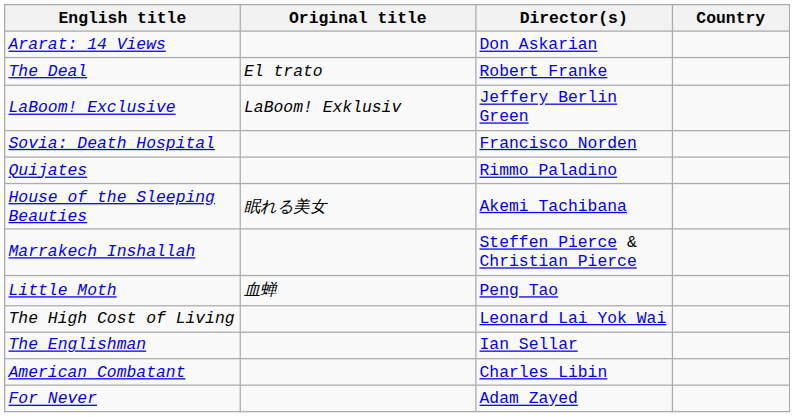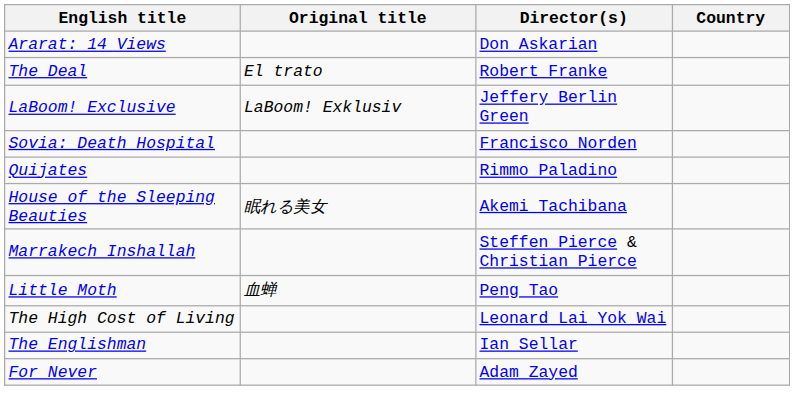 <table class="sortable wikitable" width=100% cellpadding="5">
 <tr>
 <th width="30%">English title</th>
 <th width="30%">Original title</th>
 <th width="25%">Director(s)</th>
 <th width="15%">Country</th>
 </tr>
 <tr>
 <td><em><a href='#'>Ararat: 14 Views</a></em></td>
 <td></td>
 <td><a href='#'>Don Askarian</a></td>
 <td></td>
 </tr>
 <tr>
 <td><em><a href='#'>The Deal</a></em></td>
 <td><em>El trato</em></td>
 <td><a href='#'>Robert Franke</a></td>
 <td></td>
 </tr>
 <tr>
 <td><em><a href='#'>LaBoom! Exclusive</a></em></td>
 <td><em>LaBoom! Exklusiv</em></td>
 <td><a href='#'>Jeffery Berlin Green</a></td>
 <td></td>
 </tr>
 <tr>
 <td><em><a href='#'>Sovia: Death Hospital</a></em></td>
 <td></td>
 <td><a href='#'>Francisco Norden</a></td>
 <td></td>
 </tr>
 <tr>
 <td><em><a href='#'>Quijates</a></em></td>
 <td></td>
 <td><a href='#'>Rimmo Paladino</a></td>
 <td></td>
 </tr>
 <tr>
 <td><em><a href='#'>House of the Sleeping Beauties</a></em></td>
 <td><em>眠れる美女</em></td>
 <td><a href='#'>Akemi Tachibana</a></td>
 <td></td>
 </tr>
 <tr>
 <td><em><a href='#'>Marrakech Inshallah</a></em></td>
 <td></td>
 <td><a href='#'>Steffen Pierce</a> & <a href='#'>Christian Pierce</a></td>
 <td></td>
 </tr>
 <tr>
 <td><em><a href='#'>Little Moth</a></em></td>
 <td><em>血蝉</em></td>
 <td><a href='#'>Peng Tao</a></td>
 <td></td>
 </tr>
 <tr>
 <td><em>The High Cost of Living</em></td>
 <td></td>
 <td><a href='#'>Leonard Lai Yok Wai</a></td>
 <td></td>
 </tr>
 <tr>
 <td><em><a href='#'>The Englishman</a></em></td>
 <td></td>
 <td><a href='#'>Ian Sellar</a></td>
 <td></td>
 </tr>
 <tr>
-<td><em><a href='#'>American Combatant</a></em></td>
-<td></td>
-<td><a href='#'>Charles Libin</a></td>
-<td></td>
-</tr>
-<tr>
 <td><em><a href='#'>For Never</a></em></td>
 <td></td>
 <td><a href='#'>Adam Zayed</a></td>
 <td></td>
 </tr>
 </table>
